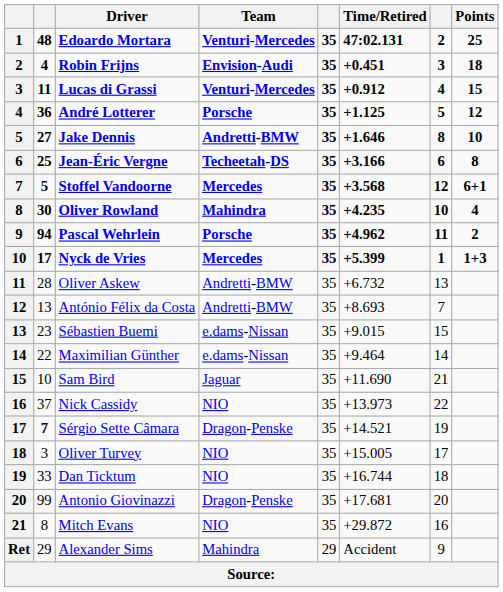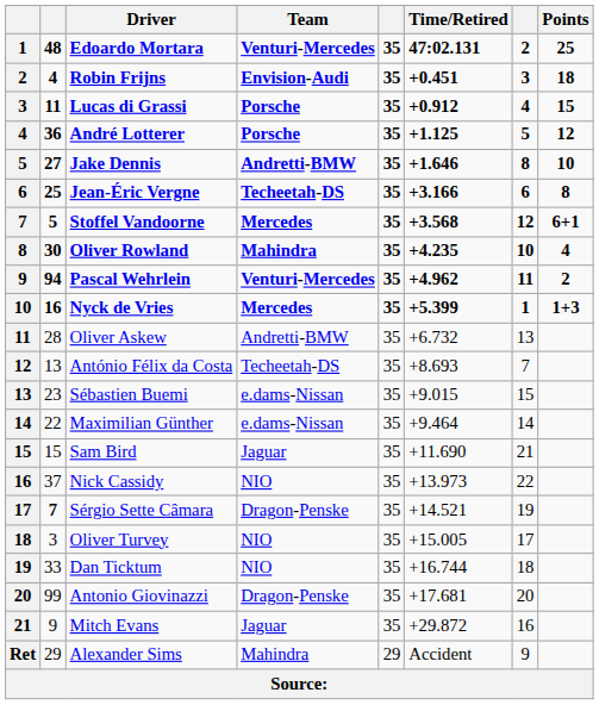 <table class="wikitable sortable" style="font-size: 85%">
 <tr>
 <th scope="col"></th>
 <th scope="col"></th>
 <th scope="col">Driver</th>
 <th scope="col">Team</th>
 <th scope="col"></th>
 <th scope="col" class="unsortable">Time/Retired</th>
 <th scope="col"></th>
 <th scope="col">Points</th>
 </tr>
 <tr>
 <th scope="row">1</th>
 <td align="center"><strong>48</strong></td>
 <td data-sort-value="MOR"> <strong><a href='#'>Edoardo Mortara</a></strong></td>
 <td><strong><a href='#'>Venturi</a>-<a href='#'>Mercedes</a></strong></td>
 <td><strong>35</strong></td>
 <td><strong>47:02.131</strong></td>
 <td align="center"><strong>2</strong></td>
 <td align="center"><strong>25</strong></td>
 </tr>
 <tr>
 <th scope="row">2</th>
 <td align="center"><strong>4</strong></td>
 <td data-sort-value="FRI"> <strong><a href='#'>Robin Frijns</a></strong></td>
 <td><strong><a href='#'>Envision</a>-<a href='#'>Audi</a></strong></td>
 <td><strong>35</strong></td>
 <td><strong>+0.451</strong></td>
 <td align="center"><strong>3</strong></td>
 <td align="center"><strong>18</strong></td>
 </tr>
 <tr>
 <th scope="row">3</th>
 <td align="center"><strong>11</strong></td>
 <td data-sort-value="DIG"> <strong><a href='#'>Lucas di Grassi</a></strong></td>
-<td><strong><a href='#'>Venturi</a>-<a href='#'>Mercedes</a></strong></td>
+<td><strong><a href='#'>Porsche</a></strong></td>
 <td><strong>35</strong></td>
 <td><strong>+0.912</strong></td>
 <td align="center"><strong>4</strong></td>
 <td align="center"><strong>15</strong></td>
 </tr>
 <tr>
 <th scope="row">4</th>
 <td align="center"><strong>36</strong></td>
 <td data-sort-value="LOT"> <strong><a href='#'>André Lotterer</a></strong></td>
 <td><strong><a href='#'>Porsche</a></strong></td>
 <td><strong>35</strong></td>
 <td><strong>+1.125</strong></td>
 <td align="center"><strong>5</strong></td>
 <td align="center"><strong>12</strong></td>
 </tr>
 <tr>
 <th scope="row">5</th>
 <td align="center"><strong>27</strong></td>
 <td data-sort-value="DEN"> <strong><a href='#'>Jake Dennis</a></strong></td>
 <td><strong><a href='#'>Andretti</a>-<a href='#'>BMW</a></strong></td>
 <td><strong>35</strong></td>
 <td><strong>+1.646</strong></td>
 <td align="center"><strong>8</strong></td>
 <td align="center"><strong>10</strong></td>
 </tr>
 <tr>
 <th scope="row">6</th>
 <td align="center"><strong>25</strong></td>
 <td data-sort-value="JEV"> <strong><a href='#'>Jean-Éric Vergne</a></strong></td>
 <td><strong><a href='#'>Techeetah</a>-<a href='#'>DS</a></strong></td>
 <td><strong>35</strong></td>
 <td><strong>+3.166</strong></td>
 <td align="center"><strong>6</strong></td>
 <td align="center"><strong>8</strong></td>
 </tr>
 <tr>
 <th scope="row">7</th>
 <td align="center"><strong>5</strong></td>
 <td data-sort-value="VAN"> <strong><a href='#'>Stoffel Vandoorne</a></strong></td>
 <td><strong><a href='#'>Mercedes</a></strong></td>
 <td><strong>35</strong></td>
 <td><strong>+3.568</strong></td>
 <td align="center"><strong>12</strong></td>
 <td align="center"><strong>6+1</strong></td>
 </tr>
 <tr>
 <th scope="row">8</th>
 <td align="center"><strong>30</strong></td>
 <td data-sort-value="ROW"> <strong><a href='#'>Oliver Rowland</a></strong></td>
 <td><strong><a href='#'>Mahindra</a></strong></td>
 <td><strong>35</strong></td>
 <td><strong>+4.235</strong></td>
 <td align="center"><strong>10</strong></td>
 <td align="center"><strong>4</strong></td>
 </tr>
 <tr>
 <th scope="row">9</th>
 <td align="center"><strong>94</strong></td>
 <td data-sort-value="WEH"> <strong><a href='#'>Pascal Wehrlein</a></strong></td>
-<td><strong><a href='#'>Porsche</a></strong></td>
+<td><strong><a href='#'>Venturi</a>-<a href='#'>Mercedes</a></strong></td>
 <td><strong>35</strong></td>
 <td><strong>+4.962</strong></td>
 <td align="center"><strong>11</strong></td>
 <td align="center"><strong>2</strong></td>
 </tr>
 <tr>
 <th scope="row">10</th>
-<td align="center"><strong>17</strong></td>
+<td align="center"><strong>16</strong></td>
 <td data-sort-value="DEV"> <strong><a href='#'>Nyck de Vries</a></strong></td>
 <td><strong><a href='#'>Mercedes</a></strong></td>
 <td><strong>35</strong></td>
 <td><strong>+5.399</strong></td>
 <td align="center"><strong>1</strong></td>
 <td align="center"><strong>1+3</strong></td>
 </tr>
 <tr>
 <th scope="row">11</th>
 <td align="center">28</td>
 <td data-sort-value="ASK"> <a href='#'>Oliver Askew</a></td>
 <td><a href='#'>Andretti</a>-<a href='#'>BMW</a></td>
 <td>35</td>
 <td>+6.732</td>
 <td align="center">13</td>
 <td align="center"></td>
 </tr>
 <tr>
 <th scope="row">12</th>
 <td align="center">13</td>
 <td data-sort-value="DAC"> <a href='#'>António Félix da Costa</a></td>
-<td><a href='#'>Andretti</a>-<a href='#'>BMW</a></td>
+<td><a href='#'>Techeetah</a>-<a href='#'>DS</a></td>
 <td>35</td>
 <td>+8.693</td>
 <td align="center">7</td>
 <td align="center"></td>
 </tr>
 <tr>
 <th scope="row">13</th>
 <td align="center">23</td>
 <td data-sort-value="BUE"> <a href='#'>Sébastien Buemi</a></td>
 <td><a href='#'>e.dams</a>-<a href='#'>Nissan</a></td>
 <td>35</td>
 <td>+9.015</td>
 <td align="center">15</td>
 <td align="center"></td>
 </tr>
 <tr>
 <th scope="row">14</th>
 <td align="center">22</td>
 <td data-sort-value="GUE"> <a href='#'>Maximilian Günther</a></td>
 <td><a href='#'>e.dams</a>-<a href='#'>Nissan</a></td>
 <td>35</td>
 <td>+9.464</td>
 <td align="center">14</td>
 <td align="center"></td>
 </tr>
 <tr>
 <th scope="row">15</th>
-<td align="center">10</td>
+<td align="center">15</td>
 <td data-sort-value="BIR"> <a href='#'>Sam Bird</a></td>
 <td><a href='#'>Jaguar</a></td>
 <td>35</td>
 <td>+11.690</td>
 <td align="center">21</td>
 <td align="center"></td>
 </tr>
 <tr>
 <th scope="row">16</th>
 <td align="center">37</td>
 <td data-sort-value="CAS"> <a href='#'>Nick Cassidy</a></td>
 <td><a href='#'>NIO</a></td>
 <td>35</td>
 <td>+13.973</td>
 <td align="center">22</td>
 <td align="center"></td>
 </tr>
 <tr>
 <th scope="row">17</th>
 <td align="center"><strong>7</strong></td>
 <td data-sort-value="SET"> <a href='#'>Sérgio Sette Câmara</a></td>
 <td><a href='#'>Dragon</a>-<a href='#'>Penske</a></td>
 <td>35</td>
 <td>+14.521</td>
 <td align="center">19</td>
 <td align="center"></td>
 </tr>
 <tr>
 <th scope="row">18</th>
 <td align="center">3</td>
 <td data-sort-value="TUR"> <a href='#'>Oliver Turvey</a></td>
 <td><a href='#'>NIO</a></td>
 <td>35</td>
 <td>+15.005</td>
 <td align="center">17</td>
 <td align="center"></td>
 </tr>
 <tr>
 <th scope="row">19</th>
 <td align="center">33</td>
 <td data-sort-value="TIC"> <a href='#'>Dan Ticktum</a></td>
 <td><a href='#'>NIO</a></td>
 <td>35</td>
 <td>+16.744</td>
 <td align="center">18</td>
 <td align="center"></td>
 </tr>
 <tr>
 <th scope="row">20</th>
 <td align="center">99</td>
 <td data-sort-value="GIO"> <a href='#'>Antonio Giovinazzi</a></td>
 <td><a href='#'>Dragon</a>-<a href='#'>Penske</a></td>
 <td>35</td>
 <td>+17.681</td>
 <td align="center">20</td>
 <td align="center"></td>
 </tr>
 <tr>
 <th scope="row">21</th>
-<td align="center">8</td>
+<td align="center">9</td>
 <td data-sort-value="EVA"> <a href='#'>Mitch Evans</a></td>
-<td><a href='#'>NIO</a></td>
+<td><a href='#'>Jaguar</a></td>
 <td>35</td>
 <td>+29.872</td>
 <td align="center">16</td>
 <td align="center"></td>
 </tr>
 <tr>
 <th scope="row">Ret</th>
 <td align="center">29</td>
 <td data-sort-value="SIM"> <a href='#'>Alexander Sims</a></td>
 <td><a href='#'>Mahindra</a></td>
 <td>29</td>
 <td>Accident</td>
 <td align="center">9</td>
 <td align="center"></td>
 </tr>
 <tr>
 <th colspan="8">Source:</th>
 </tr>
 </table>
